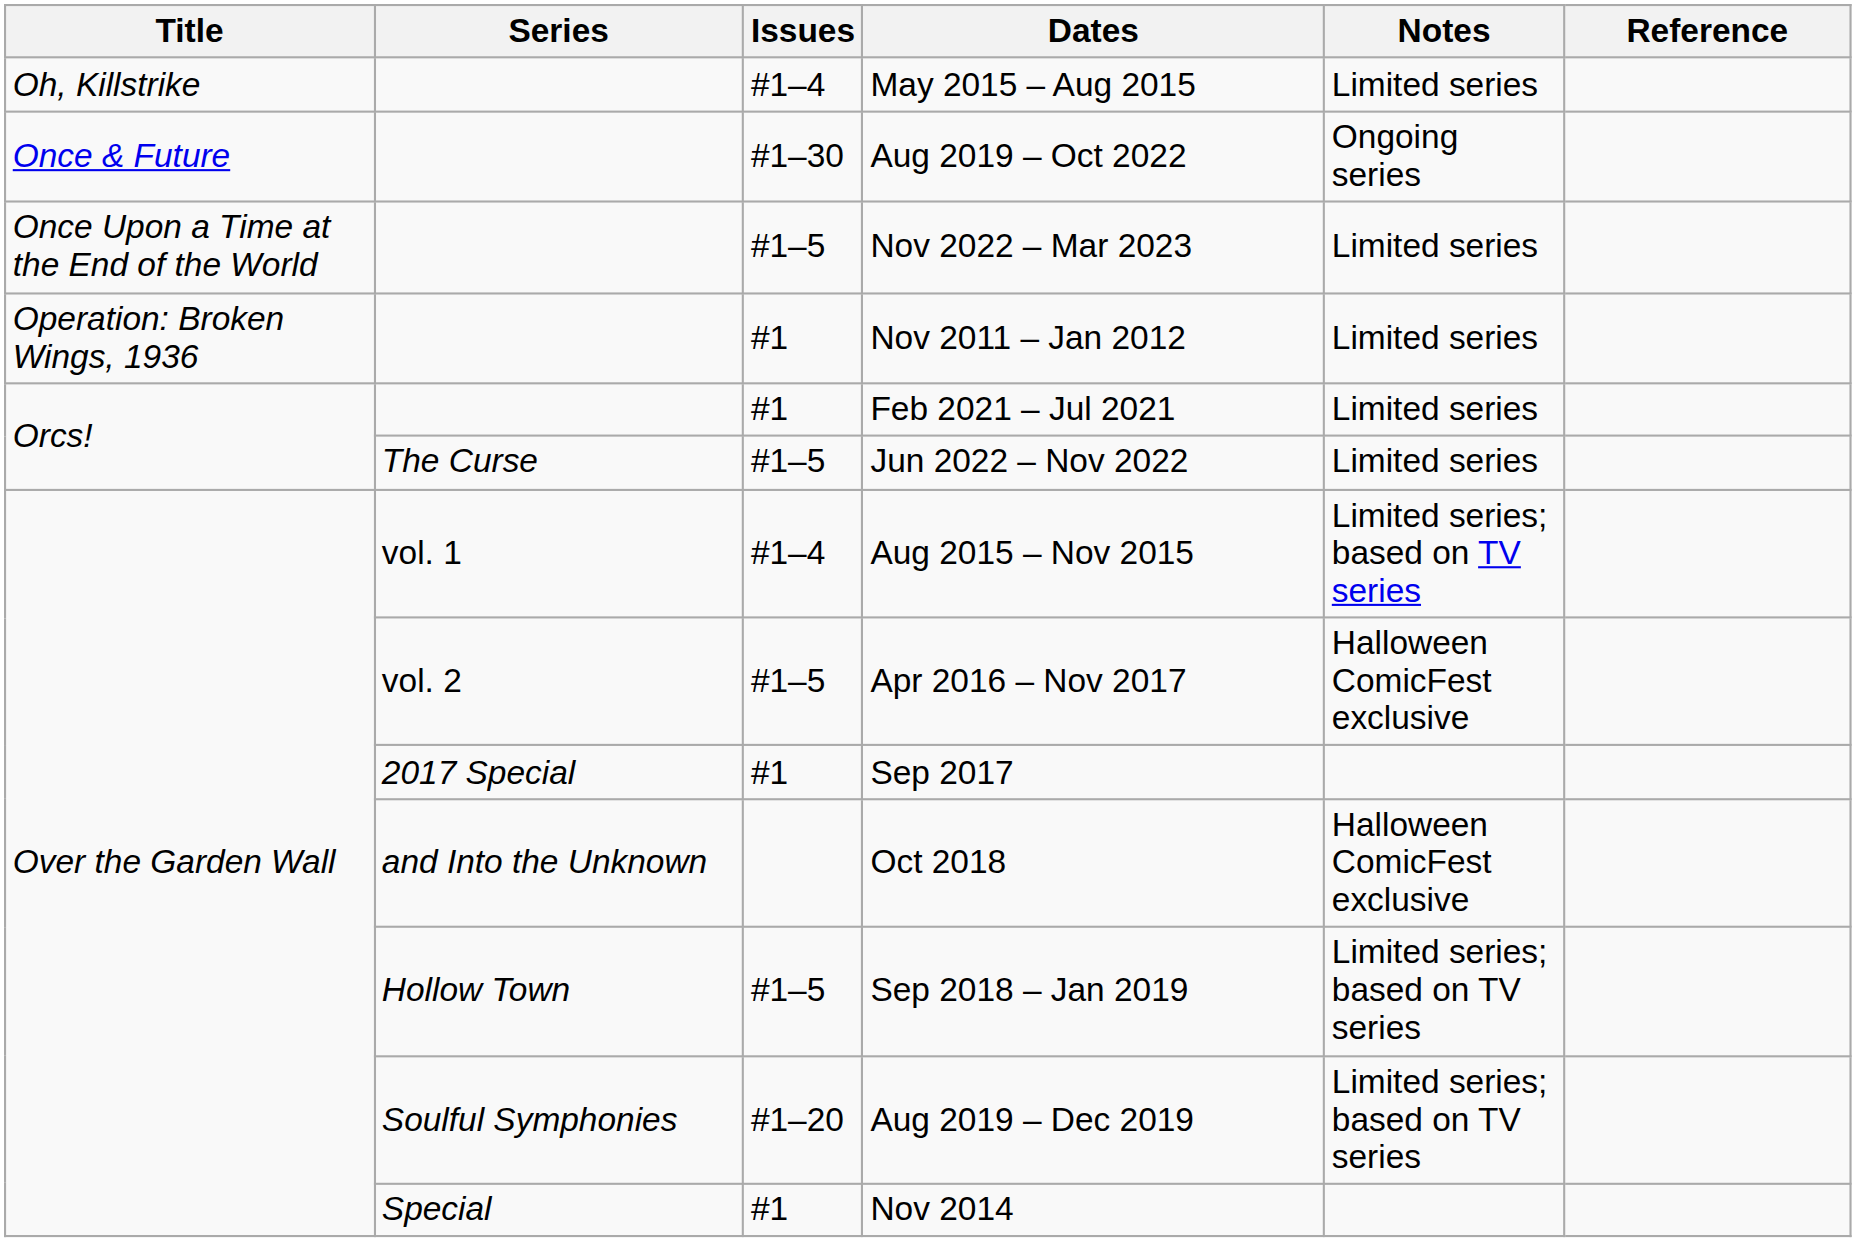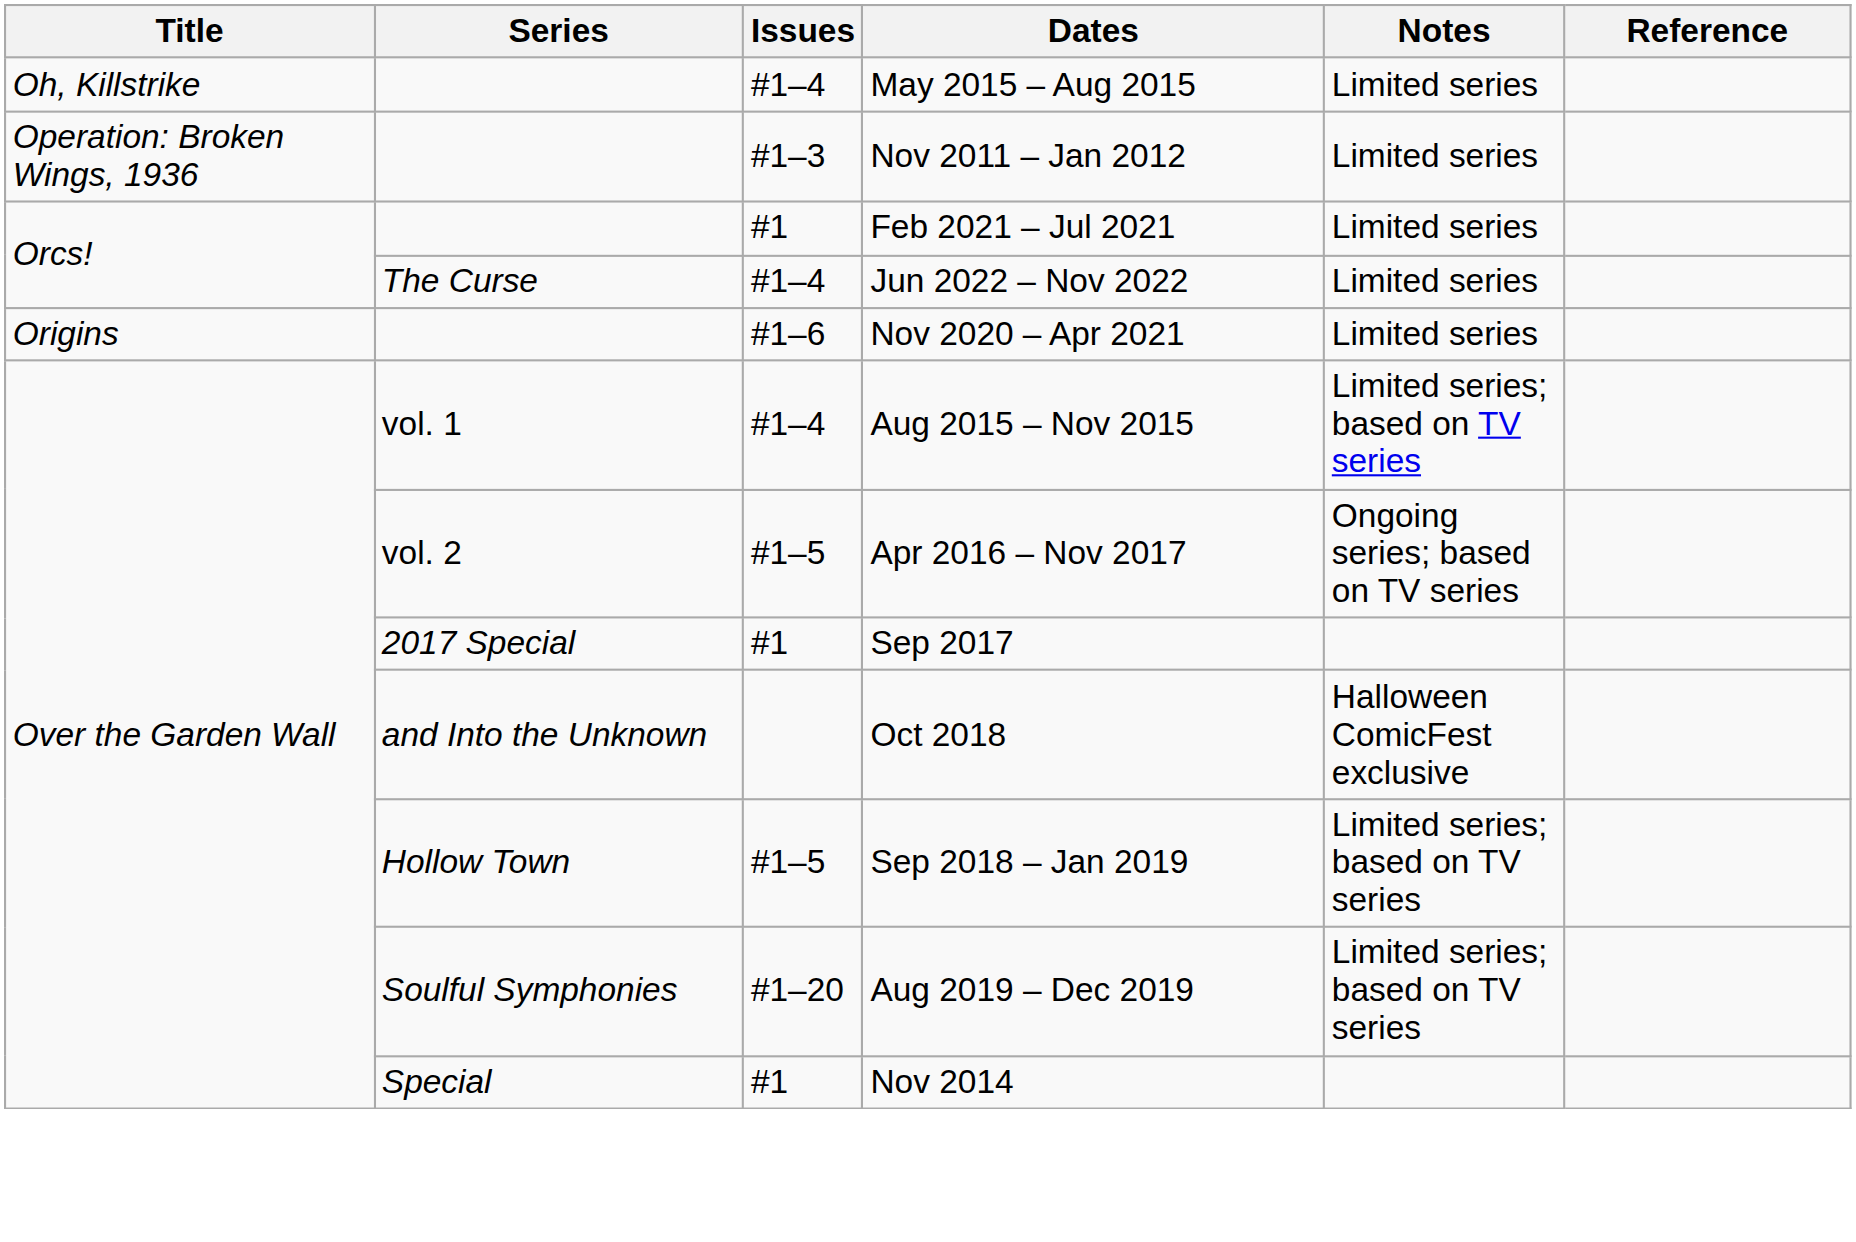 <table class="wikitable sortable" style="width:100%;">
 <tr>
 <th width=20%>Title</th>
 <th width=20%>Series</th>
 <th width=5%>Issues</th>
 <th width=25%>Dates</th>
 <th width=13%>Notes</th>
 <th>Reference</th>
 </tr>
 <tr>
 <td><em>Oh, Killstrike</em></td>
 <td></td>
 <td>#1–4</td>
 <td>May 2015 – Aug 2015</td>
 <td>Limited series</td>
 <td></td>
 </tr>
 <tr>
-<td><em><a href='#'>Once & Future</a></em></td>
-<td></td>
-<td>#1–30</td>
-<td>Aug 2019 – Oct 2022</td>
-<td>Ongoing series</td>
-<td></td>
-</tr>
-<tr>
-<td><em>Once Upon a Time at the End of the World</em></td>
-<td></td>
-<td>#1–5</td>
-<td>Nov 2022 – Mar 2023</td>
-<td>Limited series</td>
-<td></td>
-</tr>
-<tr>
 <td><em>Operation: Broken Wings, 1936</em></td>
 <td></td>
-<td>#1</td>
+<td>#1–3</td>
 <td>Nov 2011 – Jan 2012</td>
 <td>Limited series</td>
 <td></td>
 </tr>
 <tr>
 <td rowspan="2"><em>Orcs!</em></td>
 <td></td>
 <td>#1</td>
 <td>Feb 2021 – Jul 2021</td>
 <td>Limited series</td>
 <td></td>
 </tr>
 <tr>
 <td><em>The Curse</em></td>
-<td>#1–5</td>
+<td>#1–4</td>
 <td>Jun 2022 – Nov 2022</td>
+<td>Limited series</td>
+<td></td>
+</tr>
+<tr>
+<td><em>Origins</em></td>
+<td></td>
+<td>#1–6</td>
+<td>Nov 2020 – Apr 2021</td>
 <td>Limited series</td>
 <td></td>
 </tr>
 <tr>
 <td rowspan="7"><em>Over the Garden Wall</em></td>
 <td>vol. 1</td>
 <td>#1–4</td>
 <td>Aug 2015 – Nov 2015</td>
 <td>Limited series; based on <a href='#'>TV series</a></td>
 <td></td>
 </tr>
 <tr>
 <td>vol. 2</td>
 <td>#1–5</td>
 <td>Apr 2016 – Nov 2017</td>
-<td>Halloween ComicFest exclusive</td>
+<td>Ongoing series; based on TV series</td>
 <td></td>
 </tr>
 <tr>
 <td><em>2017 Special</em></td>
 <td>#1</td>
 <td>Sep 2017</td>
 <td></td>
 <td></td>
 </tr>
 <tr>
 <td><em>and Into the Unknown</em></td>
 <td></td>
 <td>Oct 2018</td>
 <td>Halloween ComicFest exclusive</td>
 <td></td>
 </tr>
 <tr>
 <td><em>Hollow Town</em></td>
 <td>#1–5</td>
 <td>Sep 2018 – Jan 2019</td>
 <td>Limited series; based on TV series</td>
 <td></td>
 </tr>
 <tr>
 <td><em>Soulful Symphonies</em></td>
 <td>#1–20</td>
 <td>Aug 2019 – Dec 2019</td>
 <td>Limited series; based on TV series</td>
 <td></td>
 </tr>
 <tr>
 <td><em>Special</em></td>
 <td>#1</td>
 <td>Nov 2014</td>
 <td></td>
 <td></td>
 </tr>
 </table>
